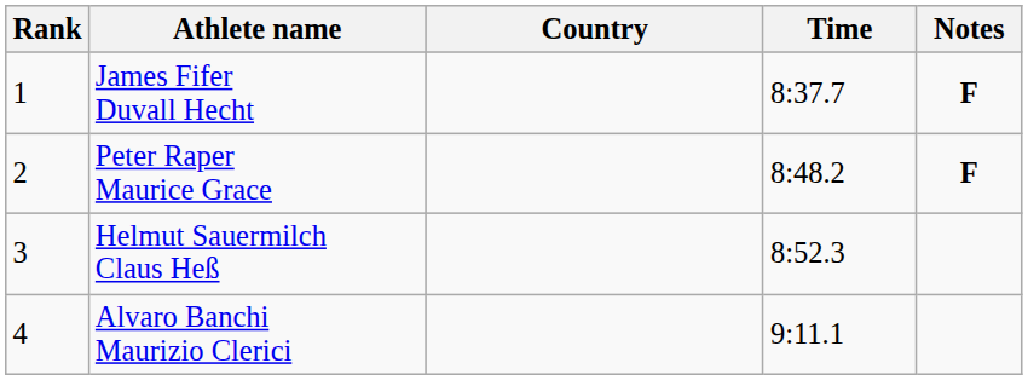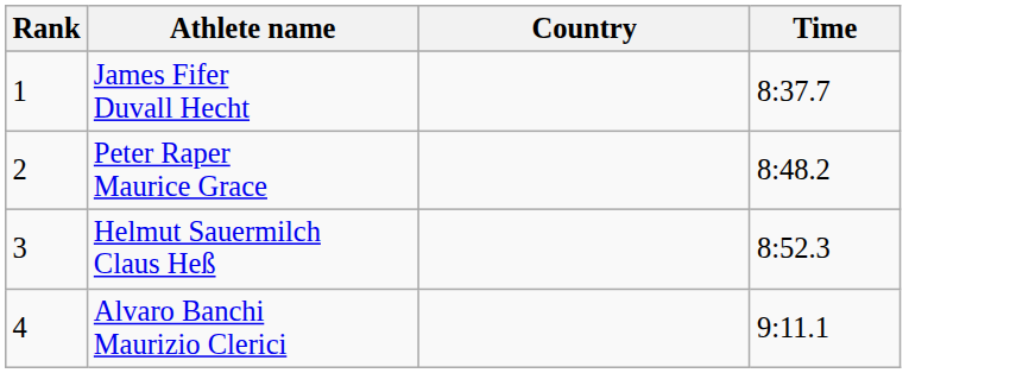 <table class="wikitable">
 <tr>
 <th width=25>Rank</th>
 <th width=175>Athlete name</th>
 <th width=175>Country</th>
 <th width=75>Time</th>
-<th width=50>Notes</th>
 </tr>
 <tr>
 <td>1</td>
 <td><a href='#'>James Fifer</a><br><a href='#'>Duvall Hecht</a></td>
 <td></td>
 <td>8:37.7</td>
-<td align=center><strong>F</strong></td>
 </tr>
 <tr>
 <td>2</td>
 <td><a href='#'>Peter Raper</a><br><a href='#'>Maurice Grace</a></td>
 <td></td>
 <td>8:48.2</td>
-<td align=center><strong>F</strong></td>
 </tr>
 <tr>
 <td>3</td>
 <td><a href='#'>Helmut Sauermilch</a><br><a href='#'>Claus Heß</a></td>
 <td></td>
 <td>8:52.3</td>
-<td></td>
 </tr>
 <tr>
 <td>4</td>
 <td><a href='#'>Alvaro Banchi</a><br><a href='#'>Maurizio Clerici</a></td>
 <td></td>
 <td>9:11.1</td>
-<td></td>
 </tr>
 </table>
